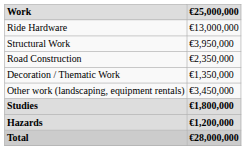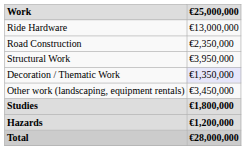 <table class="wikitable" style="margin:auto; text-align:left">
 <tr>
 <td style="background:#dddddd;"><strong>Work</strong></td>
 <td style="background:#dddddd;"><strong>€25,000,000</strong></td>
 </tr>
 <tr>
 <td>Ride Hardware</td>
 <td>€13,000,000</td>
 </tr>
 <tr>
+<td>Road Construction</td>
+<td>€2,350,000</td>
+</tr>
+<tr>
 <td>Structural Work</td>
 <td>€3,950,000</td>
 </tr>
 <tr>
-<td>Road Construction</td>
-<td>€2,350,000</td>
-</tr>
-<tr>
 <td>Decoration / Thematic Work</td>
-<td>€1,350,000</td>
+<td style="background: lavender;">€1,350,000</td>
 </tr>
 <tr>
 <td>Other work (landscaping, equipment rentals)</td>
 <td>€3,450,000</td>
 </tr>
 <tr>
 <td style="background:#dddddd;"><strong>Studies</strong></td>
 <td style="background:#dddddd;"><strong>€1,800,000</strong></td>
 </tr>
 <tr>
 <td style="background:#dddddd;"><strong>Hazards</strong></td>
 <td style="background:#dddddd;"><strong>€1,200,000</strong></td>
 </tr>
 <tr>
 <td style="background:#cccccc;"><strong>Total</strong></td>
 <td style="background:#cccccc;"><strong>€28,000,000</strong></td>
 </tr>
 </table>
